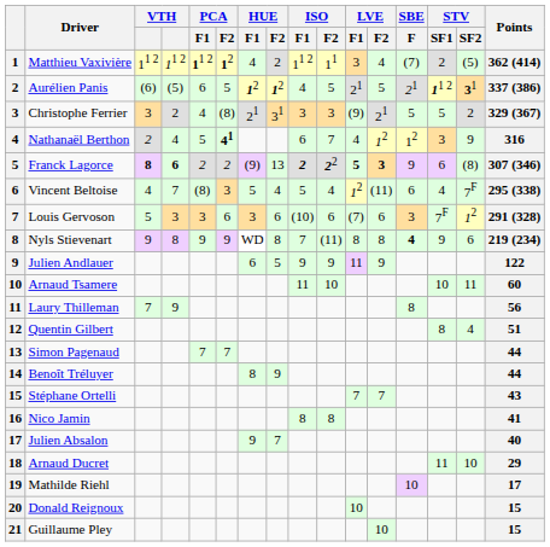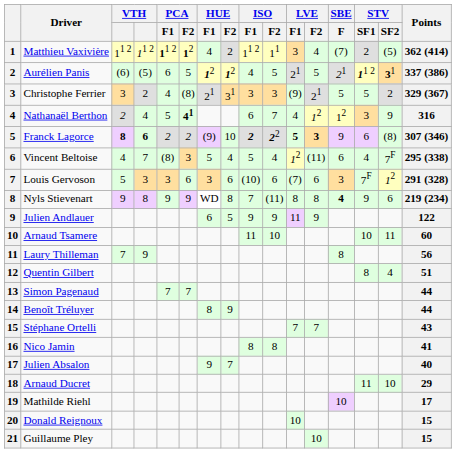 <table align=left| class="wikitable" style="font-size: 85%; text-align: center">
 <tr valign="top">
 <th rowspan=2 valign=middle></th>
 <th rowspan=2 valign=middle>Driver</th>
 <th colspan=2><a href='#'>VTH</a><br></th>
 <th colspan=2><a href='#'>PCA</a><br></th>
 <th colspan=2><a href='#'>HUE</a><br></th>
 <th colspan=2><a href='#'>ISO</a><br></th>
 <th colspan=2><a href='#'>LVE</a><br></th>
 <th><a href='#'>SBE</a><br></th>
 <th colspan=2><a href='#'>STV</a><br></th>
 <th rowspan=2 valign=middle>Points</th>
 </tr>
 <tr>
 <th></th>
 <th></th>
 <th>F1</th>
 <th>F2</th>
 <th>F1</th>
 <th>F2</th>
 <th>F1</th>
 <th>F2</th>
 <th>F1</th>
 <th>F2</th>
 <th>F</th>
 <th>SF1</th>
 <th>SF2</th>
 </tr>
 <tr>
 <th>1</th>
 <td align=left> <a href='#'>Matthieu Vaxivière</a></td>
 <td style="background:#FFFFBF;">1<sup>1 2</sup></td>
 <td style="background:#FFFFBF;"><em>1</em><sup>1 2</sup></td>
 <td style="background:#FFFFBF;"><strong>1</strong><sup>1 2</sup></td>
 <td style="background:#FFFFBF;"><strong>1</strong><sup>2</sup></td>
 <td style="background:#DFFFDF;">4</td>
 <td style="background:#DFDFDF;">2</td>
 <td style="background:#FFFFBF;">1<sup>1 2</sup></td>
 <td style="background:#FFFFBF;">1<sup>1</sup></td>
 <td style="background:#FFDF9F;">3</td>
 <td style="background:#DFFFDF;">4</td>
 <td style="background:#DFFFDF;">(7)</td>
 <td style="background:#DFDFDF;">2</td>
 <td style="background:#DFFFDF;">(5)</td>
 <th>362 (414)</th>
 </tr>
 <tr>
 <th>2</th>
 <td align=left> <a href='#'>Aurélien Panis</a></td>
 <td style="background:#DFFFDF;">(6)</td>
 <td style="background:#DFFFDF;">(5)</td>
 <td style="background:#DFFFDF;">6</td>
 <td style="background:#DFFFDF;">5</td>
 <td style="background:#FFFFBF;"><strong><em>1</em></strong><sup>2</sup></td>
 <td style="background:#FFFFBF;"><strong><em>1</em></strong><sup>2</sup></td>
 <td style="background:#DFFFDF;">4</td>
 <td style="background:#DFFFDF;">5</td>
 <td style="background:#DFDFDF;">2<sup>1</sup></td>
 <td style="background:#DFFFDF;">5</td>
 <td style="background:#DFDFDF;"><em>2</em><sup>1</sup></td>
 <td style="background:#FFFFBF;"><strong><em>1</em></strong><sup>1 2</sup></td>
 <td style="background:#FFDF9F;"><strong>3</strong><sup>1</sup></td>
 <th>337 (386)</th>
 </tr>
 <tr>
 <th>3</th>
 <td align=left> Christophe Ferrier</td>
 <td style="background:#FFDF9F;">3</td>
 <td style="background:#DFDFDF;">2</td>
 <td style="background:#DFFFDF;">4</td>
 <td style="background:#DFFFDF;">(8)</td>
 <td style="background:#DFDFDF;">2<sup>1</sup></td>
 <td style="background:#FFDF9F;">3<sup>1</sup></td>
 <td style="background:#FFDF9F;">3</td>
 <td style="background:#FFDF9F;">3</td>
 <td style="background:#DFFFDF;">(9)</td>
 <td style="background:#DFDFDF;">2<sup>1</sup></td>
 <td style="background:#DFFFDF;">5</td>
 <td style="background:#DFFFDF;">5</td>
 <td style="background:#DFDFDF;">2</td>
 <th>329 (367)</th>
 </tr>
 <tr>
 <th>4</th>
 <td align=left> <a href='#'>Nathanaël Berthon</a></td>
 <td style="background:#DFDFDF;"><em>2</em></td>
 <td style="background:#DFFFDF;">4</td>
 <td style="background:#DFFFDF;">5</td>
 <td style="background:#DFFFDF;"><strong>4<sup>1</sup></strong></td>
 <td></td>
 <td></td>
 <td style="background:#DFFFDF;">6</td>
 <td style="background:#DFFFDF;">7</td>
 <td style="background:#DFFFDF;">4</td>
 <td style="background:#FFFFBF;"><em>1</em><sup>2</sup></td>
 <td style="background:#FFFFBF;">1<sup>2</sup></td>
 <td style="background:#FFDF9F;">3</td>
 <td style="background:#DFFFDF;">9</td>
 <th>316</th>
 </tr>
 <tr>
 <th>5</th>
 <td align=left> <a href='#'>Franck Lagorce</a></td>
 <td style="background:#EFCFFF;"><strong>8</strong></td>
 <td style="background:#DFFFDF;"><strong>6</strong></td>
 <td style="background:#DFDFDF;"><em>2</em></td>
 <td style="background:#DFDFDF;"><em>2</em></td>
 <td style="background:#EFCFFF;">(9)</td>
-<td style="background:#DFFFDF;">13</td>
+<td style="background:#DFFFDF;">10</td>
 <td style="background:#DFDFDF;"><strong><em>2</em></strong></td>
 <td style="background:#DFDFDF;"><strong><em>2</em></strong><sup>2</sup></td>
 <td style="background:#DFFFDF;"><strong>5</strong></td>
 <td style="background:#FFDF9F;"><strong>3</strong></td>
 <td style="background:#EFCFFF;">9</td>
 <td style="background:#EFCFFF;">6</td>
 <td style="background:#DFFFDF;">(8)</td>
 <th>307 (346)</th>
 </tr>
 <tr>
 <th>6</th>
 <td align=left> Vincent Beltoise</td>
 <td style="background:#DFFFDF;">4</td>
 <td style="background:#DFFFDF;">7</td>
 <td style="background:#DFFFDF;">(8)</td>
 <td style="background:#FFDF9F;">3</td>
 <td style="background:#DFFFDF;">5</td>
 <td style="background:#DFFFDF;">4</td>
 <td style="background:#DFFFDF;">5</td>
 <td style="background:#DFFFDF;">4</td>
 <td style="background:#FFFFBF;"><em>1</em><sup>2</sup></td>
 <td style="background:#DFFFDF;">(11)</td>
 <td style="background:#DFFFDF;">6</td>
 <td style="background:#DFFFDF;">4</td>
 <td style="background:#DFFFDF;">7<sup>F</sup></td>
 <th>295 (338)</th>
 </tr>
 <tr>
 <th>7</th>
 <td align=left> Louis Gervoson</td>
 <td style="background:#DFFFDF;">5</td>
 <td style="background:#FFDF9F;">3</td>
 <td style="background:#FFDF9F;">3</td>
 <td style="background:#DFFFDF;">6</td>
 <td style="background:#FFDF9F;">3</td>
 <td style="background:#DFFFDF;">6</td>
 <td style="background:#DFFFDF;">(10)</td>
 <td style="background:#DFFFDF;">6</td>
 <td style="background:#DFFFDF;">(7)</td>
 <td style="background:#DFFFDF;">6</td>
 <td style="background:#FFDF9F;">3</td>
 <td style="background:#DFFFDF;">7<sup>F</sup></td>
 <td style="background:#FFFFBF;"><em>1</em><sup>2</sup></td>
 <th>291 (328)</th>
 </tr>
 <tr>
 <th>8</th>
 <td align=left> Nyls Stievenart</td>
 <td style="background:#EFCFFF;">9</td>
 <td style="background:#EFCFFF;">8</td>
 <td style="background:#DFFFDF;">9</td>
 <td style="background:#EFCFFF;">9</td>
 <td style="background:#FFFFFF;">WD</td>
 <td style="background:#DFFFDF;">8</td>
 <td style="background:#DFFFDF;">7</td>
 <td style="background:#DFFFDF;">(11)</td>
 <td style="background:#DFFFDF;">8</td>
 <td style="background:#DFFFDF;">8</td>
 <td style="background:#DFFFDF;"><strong>4</strong></td>
 <td style="background:#DFFFDF;">9</td>
 <td style="background:#DFFFDF;">6</td>
 <th>219 (234)</th>
 </tr>
 <tr>
 <th>9</th>
 <td align=left> <a href='#'>Julien Andlauer</a></td>
 <td></td>
 <td></td>
 <td></td>
 <td></td>
 <td style="background:#DFFFDF;">6</td>
 <td style="background:#DFFFDF;">5</td>
 <td style="background:#DFFFDF;">9</td>
 <td style="background:#DFFFDF;">9</td>
 <td style="background:#EFCFFF;">11</td>
 <td style="background:#DFFFDF;">9</td>
 <td></td>
 <td></td>
 <td></td>
 <th>122</th>
 </tr>
 <tr>
 <th>10</th>
 <td align=left> <a href='#'>Arnaud Tsamere</a></td>
 <td></td>
 <td></td>
 <td></td>
 <td></td>
 <td></td>
 <td></td>
 <td style="background:#DFFFDF;">11</td>
 <td style="background:#DFFFDF;">10</td>
 <td></td>
 <td></td>
 <td></td>
 <td style="background:#DFFFDF;">10</td>
 <td style="background:#DFFFDF;">11</td>
 <th>60</th>
 </tr>
 <tr>
 <th>11</th>
 <td align=left> <a href='#'>Laury Thilleman</a></td>
 <td style="background:#DFFFDF;">7</td>
 <td style="background:#DFFFDF;">9</td>
 <td></td>
 <td></td>
 <td></td>
 <td></td>
 <td></td>
 <td></td>
 <td></td>
 <td></td>
 <td style="background:#DFFFDF;">8</td>
 <td></td>
 <td></td>
 <th>56</th>
 </tr>
 <tr>
 <th>12</th>
 <td align=left> <a href='#'>Quentin Gilbert</a></td>
 <td></td>
 <td></td>
 <td></td>
 <td></td>
 <td></td>
 <td></td>
 <td></td>
 <td></td>
 <td></td>
 <td></td>
 <td></td>
 <td style="background:#DFFFDF;">8</td>
 <td style="background:#DFFFDF;">4</td>
 <th>51</th>
 </tr>
 <tr>
 <th>13</th>
 <td align=left> <a href='#'>Simon Pagenaud</a></td>
 <td></td>
 <td></td>
 <td style="background:#DFFFDF;">7</td>
 <td style="background:#DFFFDF;">7</td>
 <td></td>
 <td></td>
 <td></td>
 <td></td>
 <td></td>
 <td></td>
 <td></td>
 <td></td>
 <td></td>
 <th>44</th>
 </tr>
 <tr>
 <th>14</th>
 <td align=left> <a href='#'>Benoît Tréluyer</a></td>
 <td></td>
 <td></td>
 <td></td>
 <td></td>
 <td style="background:#DFFFDF;">8</td>
 <td style="background:#DFFFDF;">9</td>
 <td></td>
 <td></td>
 <td></td>
 <td></td>
 <td></td>
 <td></td>
 <td></td>
 <th>44</th>
 </tr>
 <tr>
 <th>15</th>
 <td align=left> <a href='#'>Stéphane Ortelli</a></td>
 <td></td>
 <td></td>
 <td></td>
 <td></td>
 <td></td>
 <td></td>
 <td></td>
 <td></td>
 <td style="background:#DFFFDF;">7</td>
 <td style="background:#DFFFDF;">7</td>
 <td></td>
 <td></td>
 <td></td>
 <th>43</th>
 </tr>
 <tr>
 <th>16</th>
 <td align=left> <a href='#'>Nico Jamin</a></td>
 <td></td>
 <td></td>
 <td></td>
 <td></td>
 <td></td>
 <td></td>
 <td style="background:#DFFFDF;">8</td>
 <td style="background:#DFFFDF;">8</td>
 <td></td>
 <td></td>
 <td></td>
 <td></td>
 <td></td>
 <th>41</th>
 </tr>
 <tr>
 <th>17</th>
 <td align=left> <a href='#'>Julien Absalon</a></td>
 <td></td>
 <td></td>
 <td></td>
 <td></td>
 <td style="background:#DFFFDF;">9</td>
 <td style="background:#DFFFDF;">7</td>
 <td></td>
 <td></td>
 <td></td>
 <td></td>
 <td></td>
 <td></td>
 <td></td>
 <th>40</th>
 </tr>
 <tr>
 <th>18</th>
 <td align=left> <a href='#'>Arnaud Ducret</a></td>
 <td></td>
 <td></td>
 <td></td>
 <td></td>
 <td></td>
 <td></td>
 <td></td>
 <td></td>
 <td></td>
 <td></td>
 <td></td>
 <td style="background:#DFFFDF;">11</td>
 <td style="background:#DFFFDF;">10</td>
 <th>29</th>
 </tr>
 <tr>
 <th>19</th>
 <td align=left> Mathilde Riehl</td>
 <td></td>
 <td></td>
 <td></td>
 <td></td>
 <td></td>
 <td></td>
 <td></td>
 <td></td>
 <td></td>
 <td></td>
 <td style="background:#EFCFFF;">10</td>
 <td></td>
 <td></td>
 <th>17</th>
 </tr>
 <tr>
 <th>20</th>
 <td align=left> <a href='#'>Donald Reignoux</a></td>
 <td></td>
 <td></td>
 <td></td>
 <td></td>
 <td></td>
 <td></td>
 <td></td>
 <td></td>
 <td style="background:#DFFFDF;">10</td>
 <td></td>
 <td></td>
 <td></td>
 <td></td>
 <th>15</th>
 </tr>
 <tr>
 <th>21</th>
 <td align=left> Guillaume Pley</td>
 <td></td>
 <td></td>
 <td></td>
 <td></td>
 <td></td>
 <td></td>
 <td></td>
 <td></td>
 <td></td>
 <td style="background:#DFFFDF;">10</td>
 <td></td>
 <td></td>
 <td></td>
 <th>15</th>
 </tr>
 </table>
